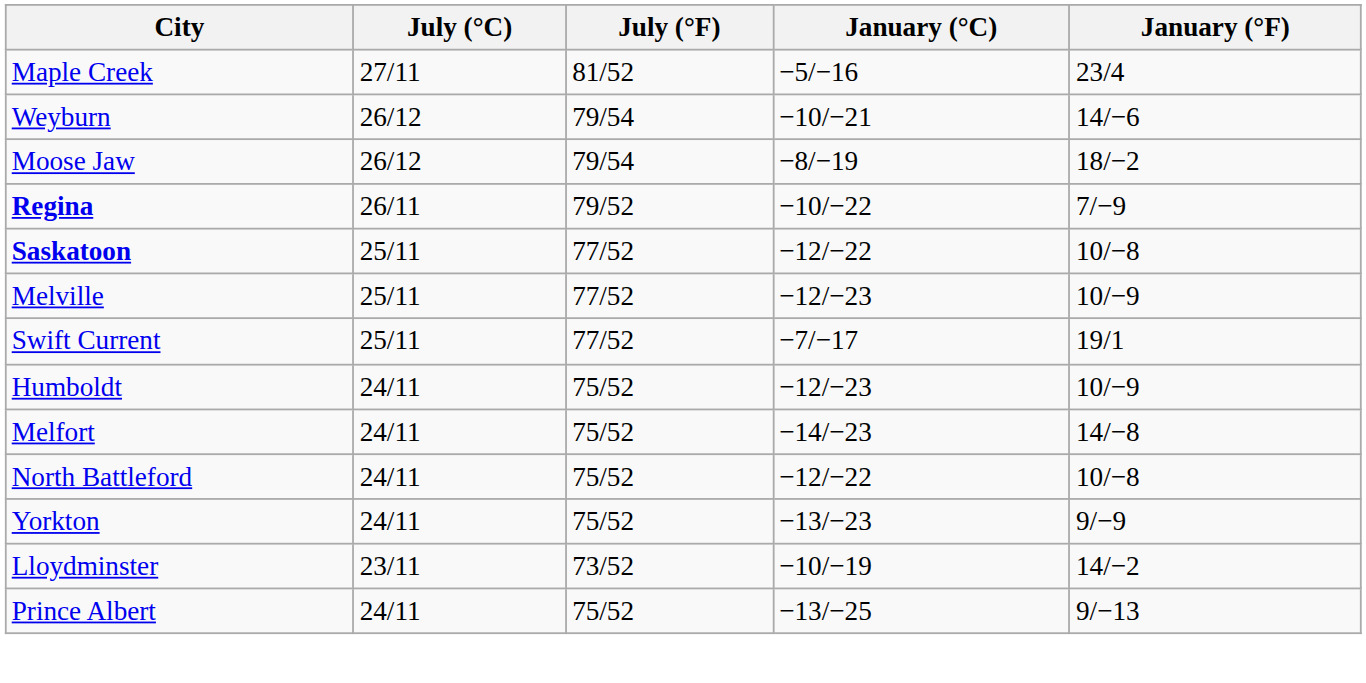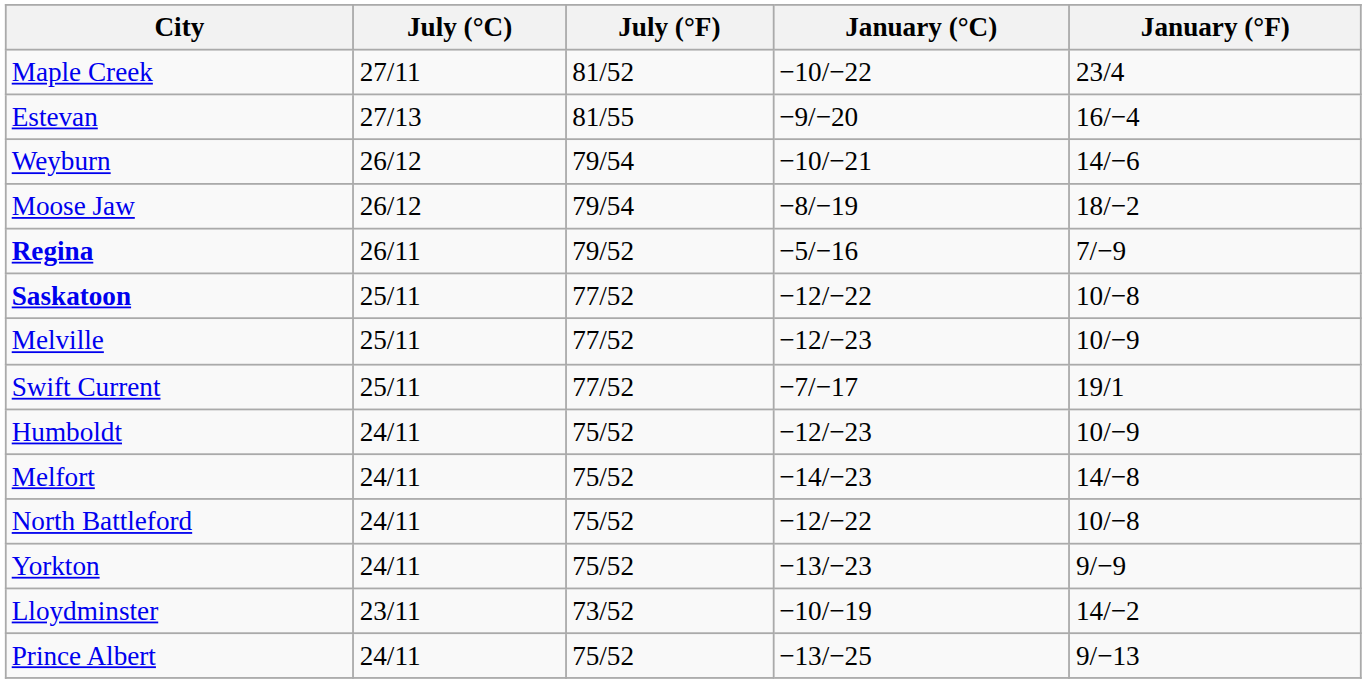 <table class="wikitable sortable" style="width:60%; font-size:95%; margin:1em auto;">
 <tr>
 <th>City</th>
 <th>July (°C)</th>
 <th>July (°F)</th>
 <th>January (°C)</th>
 <th>January (°F)</th>
 </tr>
 <tr>
 <td><a href='#'>Maple Creek</a></td>
 <td>27/11</td>
 <td>81/52</td>
-<td>−5/−16</td>
+<td>−10/−22</td>
 <td>23/4</td>
+</tr>
+<tr>
+<td><a href='#'>Estevan</a></td>
+<td>27/13</td>
+<td>81/55</td>
+<td>−9/−20</td>
+<td>16/−4</td>
 </tr>
 <tr>
 <td><a href='#'>Weyburn</a></td>
 <td>26/12</td>
 <td>79/54</td>
 <td>−10/−21</td>
 <td>14/−6</td>
 </tr>
 <tr>
 <td><a href='#'>Moose Jaw</a></td>
 <td>26/12</td>
 <td>79/54</td>
 <td>−8/−19</td>
 <td>18/−2</td>
 </tr>
 <tr>
 <td><strong><a href='#'>Regina</a></strong></td>
 <td>26/11</td>
 <td>79/52</td>
-<td>−10/−22</td>
+<td>−5/−16</td>
 <td>7/−9</td>
 </tr>
 <tr>
 <td><strong><a href='#'>Saskatoon</a></strong></td>
 <td>25/11</td>
 <td>77/52</td>
 <td>−12/−22</td>
 <td>10/−8</td>
 </tr>
 <tr>
 <td><a href='#'>Melville</a></td>
 <td>25/11</td>
 <td>77/52</td>
 <td>−12/−23</td>
 <td>10/−9</td>
 </tr>
 <tr>
 <td><a href='#'>Swift Current</a></td>
 <td>25/11</td>
 <td>77/52</td>
 <td>−7/−17</td>
 <td>19/1</td>
 </tr>
 <tr>
 <td><a href='#'>Humboldt</a></td>
 <td>24/11</td>
 <td>75/52</td>
 <td>−12/−23</td>
 <td>10/−9</td>
 </tr>
 <tr>
 <td><a href='#'>Melfort</a></td>
 <td>24/11</td>
 <td>75/52</td>
 <td>−14/−23</td>
 <td>14/−8</td>
 </tr>
 <tr>
 <td><a href='#'>North Battleford</a></td>
 <td>24/11</td>
 <td>75/52</td>
 <td>−12/−22</td>
 <td>10/−8</td>
 </tr>
 <tr>
 <td><a href='#'>Yorkton</a></td>
 <td>24/11</td>
 <td>75/52</td>
 <td>−13/−23</td>
 <td>9/−9</td>
 </tr>
 <tr>
 <td><a href='#'>Lloydminster</a></td>
 <td>23/11</td>
 <td>73/52</td>
 <td>−10/−19</td>
 <td>14/−2</td>
 </tr>
 <tr>
 <td><a href='#'>Prince Albert</a></td>
 <td>24/11</td>
 <td>75/52</td>
 <td>−13/−25</td>
 <td>9/−13</td>
 </tr>
 </table>
